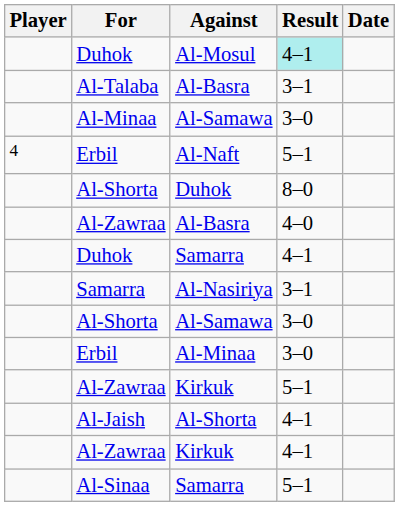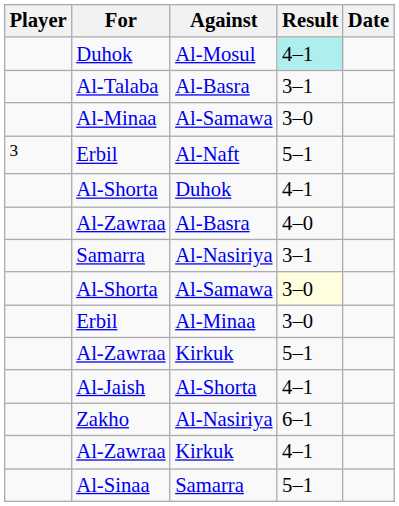 <table class="wikitable sortable">
 <tr>
 <th>Player</th>
 <th>For</th>
 <th>Against</th>
 <th align=center>Result</th>
 <th>Date</th>
 </tr>
 <tr>
 <td> </td>
 <td><a href='#'>Duhok</a></td>
 <td><a href='#'>Al-Mosul</a></td>
 <td style="background: paleturquoise;">4–1</td>
 <td></td>
 </tr>
 <tr>
 <td> </td>
 <td><a href='#'>Al-Talaba</a></td>
 <td><a href='#'>Al-Basra</a></td>
 <td>3–1</td>
 <td></td>
 </tr>
 <tr>
 <td> </td>
 <td><a href='#'>Al-Minaa</a></td>
 <td><a href='#'>Al-Samawa</a></td>
 <td>3–0</td>
 <td></td>
 </tr>
 <tr>
-<td> <sup>4</sup></td>
+<td> <sup>3</sup></td>
 <td><a href='#'>Erbil</a></td>
 <td><a href='#'>Al-Naft</a></td>
 <td>5–1</td>
 <td></td>
 </tr>
 <tr>
 <td> </td>
 <td><a href='#'>Al-Shorta</a></td>
 <td><a href='#'>Duhok</a></td>
-<td>8–0</td>
+<td>4–1</td>
 <td></td>
 </tr>
 <tr>
 <td> </td>
 <td><a href='#'>Al-Zawraa</a></td>
 <td><a href='#'>Al-Basra</a></td>
 <td>4–0</td>
-<td></td>
-</tr>
-<tr>
-<td> </td>
-<td><a href='#'>Duhok</a></td>
-<td><a href='#'>Samarra</a></td>
-<td>4–1</td>
 <td></td>
 </tr>
 <tr>
 <td> </td>
 <td><a href='#'>Samarra</a></td>
 <td><a href='#'>Al-Nasiriya</a></td>
 <td>3–1</td>
 <td></td>
 </tr>
 <tr>
 <td> </td>
 <td><a href='#'>Al-Shorta</a></td>
 <td><a href='#'>Al-Samawa</a></td>
-<td>3–0</td>
+<td style="background: lightyellow;">3–0</td>
 <td></td>
 </tr>
 <tr>
 <td> </td>
 <td><a href='#'>Erbil</a></td>
 <td><a href='#'>Al-Minaa</a></td>
 <td>3–0</td>
 <td></td>
 </tr>
 <tr>
 <td> </td>
 <td><a href='#'>Al-Zawraa</a></td>
 <td><a href='#'>Kirkuk</a></td>
 <td>5–1</td>
 <td></td>
 </tr>
 <tr>
 <td> </td>
 <td><a href='#'>Al-Jaish</a></td>
 <td><a href='#'>Al-Shorta</a></td>
 <td>4–1</td>
 <td></td>
 </tr>
 <tr>
 <td> </td>
+<td><a href='#'>Zakho</a></td>
+<td><a href='#'>Al-Nasiriya</a></td>
+<td>6–1</td>
+<td></td>
+</tr>
+<tr>
+<td> </td>
 <td><a href='#'>Al-Zawraa</a></td>
 <td><a href='#'>Kirkuk</a></td>
 <td>4–1</td>
 <td></td>
 </tr>
 <tr>
 <td> </td>
 <td><a href='#'>Al-Sinaa</a></td>
 <td><a href='#'>Samarra</a></td>
 <td>5–1</td>
 <td></td>
 </tr>
 </table>
